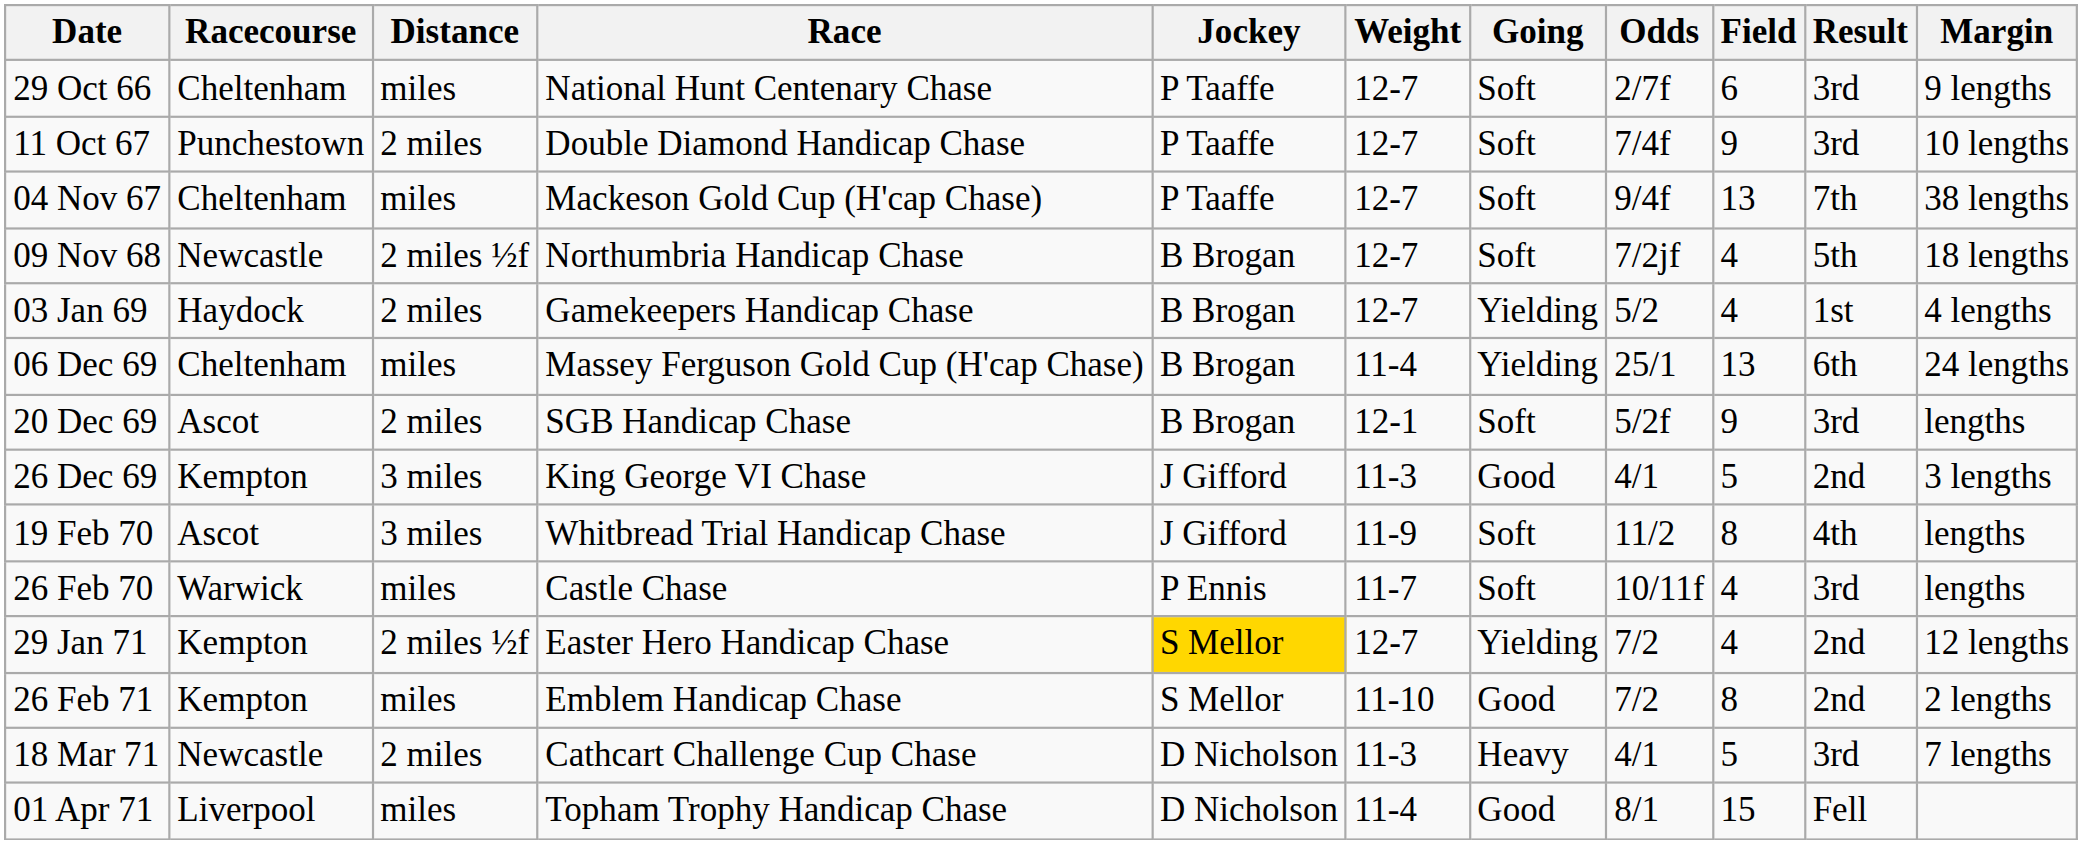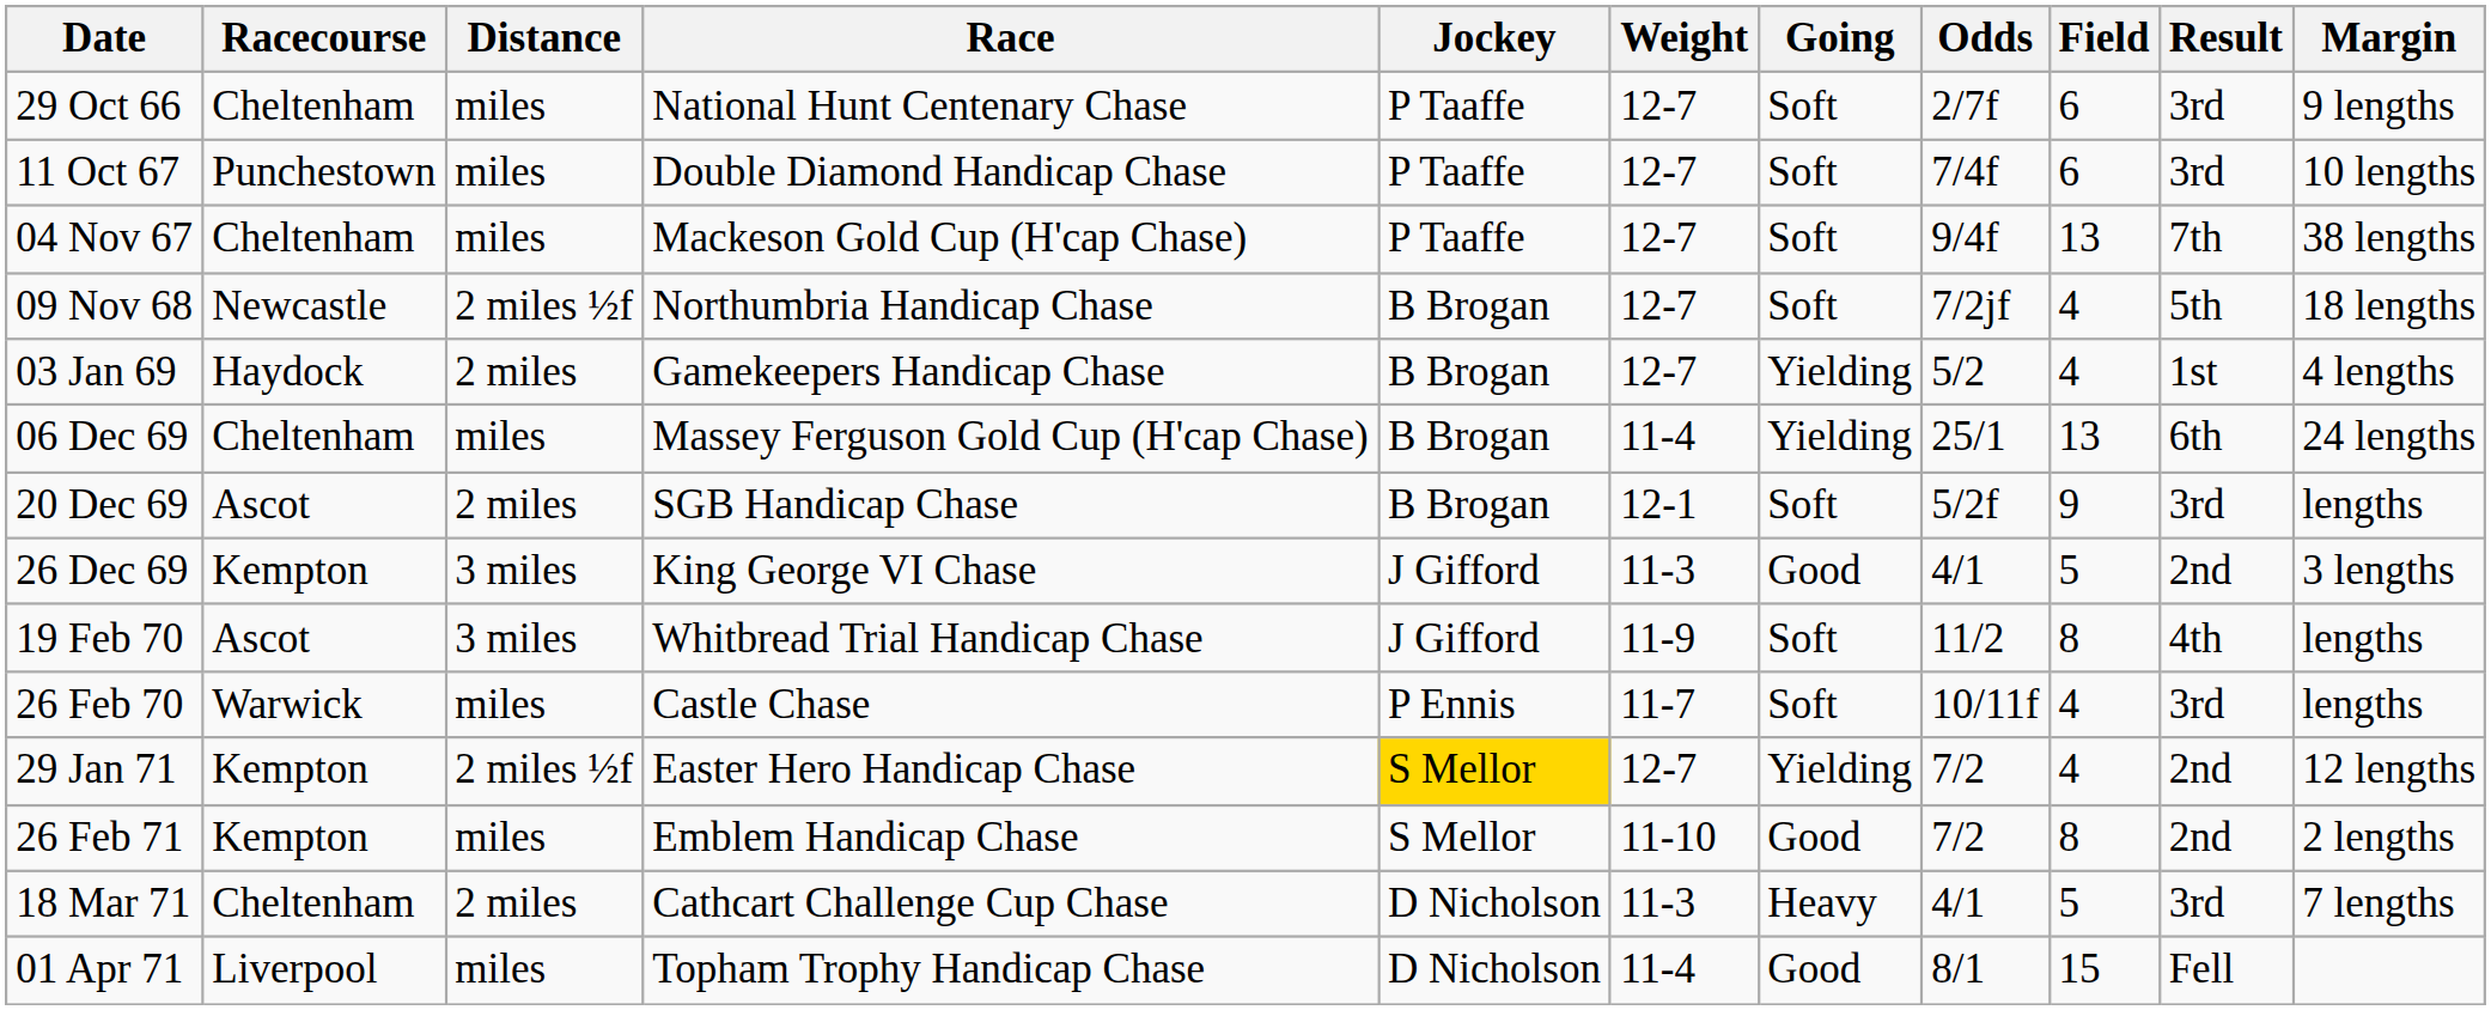 <table class="wikitable">
 <tr>
 <th>Date</th>
 <th>Racecourse</th>
 <th>Distance</th>
 <th>Race</th>
 <th>Jockey</th>
 <th>Weight</th>
 <th>Going</th>
 <th>Odds</th>
 <th>Field</th>
 <th>Result</th>
 <th>Margin</th>
 </tr>
 <tr>
 <td>29 Oct 66</td>
 <td>Cheltenham</td>
 <td> miles</td>
 <td>National Hunt Centenary Chase</td>
 <td>P Taaffe</td>
 <td>12-7</td>
 <td>Soft</td>
 <td>2/7f</td>
 <td>6</td>
 <td>3rd</td>
 <td>9 lengths</td>
 </tr>
 <tr>
 <td>11 Oct 67</td>
 <td>Punchestown</td>
-<td>2 miles</td>
+<td> miles</td>
 <td>Double Diamond Handicap Chase</td>
 <td>P Taaffe</td>
 <td>12-7</td>
 <td>Soft</td>
 <td>7/4f</td>
-<td>9</td>
+<td>6</td>
 <td>3rd</td>
 <td>10 lengths</td>
 </tr>
 <tr>
 <td>04 Nov 67</td>
 <td>Cheltenham</td>
 <td> miles</td>
 <td>Mackeson Gold Cup (H'cap Chase)</td>
 <td>P Taaffe</td>
 <td>12-7</td>
 <td>Soft</td>
 <td>9/4f</td>
 <td>13</td>
 <td>7th</td>
 <td>38 lengths</td>
 </tr>
 <tr>
 <td>09 Nov 68</td>
 <td>Newcastle</td>
 <td>2 miles ½f</td>
 <td>Northumbria Handicap Chase</td>
 <td>B Brogan</td>
 <td>12-7</td>
 <td>Soft</td>
 <td>7/2jf</td>
 <td>4</td>
 <td>5th</td>
 <td>18 lengths</td>
 </tr>
 <tr>
 <td>03 Jan 69</td>
 <td>Haydock</td>
 <td>2 miles</td>
 <td>Gamekeepers Handicap Chase</td>
 <td>B Brogan</td>
 <td>12-7</td>
 <td>Yielding</td>
 <td>5/2</td>
 <td>4</td>
 <td>1st</td>
 <td>4 lengths</td>
 </tr>
 <tr>
 <td>06 Dec 69</td>
 <td>Cheltenham</td>
 <td> miles</td>
 <td>Massey Ferguson Gold Cup (H'cap Chase)</td>
 <td>B Brogan</td>
 <td>11-4</td>
 <td>Yielding</td>
 <td>25/1</td>
 <td>13</td>
 <td>6th</td>
 <td>24 lengths</td>
 </tr>
 <tr>
 <td>20 Dec 69</td>
 <td>Ascot</td>
 <td>2 miles</td>
 <td>SGB Handicap Chase</td>
 <td>B Brogan</td>
 <td>12-1</td>
 <td>Soft</td>
 <td>5/2f</td>
 <td>9</td>
 <td>3rd</td>
 <td> lengths</td>
 </tr>
 <tr>
 <td>26 Dec 69</td>
 <td>Kempton</td>
 <td>3 miles</td>
 <td>King George VI Chase</td>
 <td>J Gifford</td>
 <td>11-3</td>
 <td>Good</td>
 <td>4/1</td>
 <td>5</td>
 <td>2nd</td>
 <td>3 lengths</td>
 </tr>
 <tr>
 <td>19 Feb 70</td>
 <td>Ascot</td>
 <td>3 miles</td>
 <td>Whitbread Trial Handicap Chase</td>
 <td>J Gifford</td>
 <td>11-9</td>
 <td>Soft</td>
 <td>11/2</td>
 <td>8</td>
 <td>4th</td>
 <td> lengths</td>
 </tr>
 <tr>
 <td>26 Feb 70</td>
 <td>Warwick</td>
 <td> miles</td>
 <td>Castle Chase</td>
 <td>P Ennis</td>
 <td>11-7</td>
 <td>Soft</td>
 <td>10/11f</td>
 <td>4</td>
 <td>3rd</td>
 <td> lengths</td>
 </tr>
 <tr>
 <td>29 Jan 71</td>
 <td>Kempton</td>
 <td>2 miles ½f</td>
 <td>Easter Hero Handicap Chase</td>
 <td style="background: gold;">S Mellor</td>
 <td>12-7</td>
 <td>Yielding</td>
 <td>7/2</td>
 <td>4</td>
 <td>2nd</td>
 <td>12 lengths</td>
 </tr>
 <tr>
 <td>26 Feb 71</td>
 <td>Kempton</td>
 <td> miles</td>
 <td>Emblem Handicap Chase</td>
 <td>S Mellor</td>
 <td>11-10</td>
 <td>Good</td>
 <td>7/2</td>
 <td>8</td>
 <td>2nd</td>
 <td>2 lengths</td>
 </tr>
 <tr>
 <td>18 Mar 71</td>
-<td>Newcastle</td>
+<td>Cheltenham</td>
 <td>2 miles</td>
 <td>Cathcart Challenge Cup Chase</td>
 <td>D Nicholson</td>
 <td>11-3</td>
 <td>Heavy</td>
 <td>4/1</td>
 <td>5</td>
 <td>3rd</td>
 <td>7 lengths</td>
 </tr>
 <tr>
 <td>01 Apr 71</td>
 <td>Liverpool</td>
 <td> miles</td>
 <td>Topham Trophy Handicap Chase</td>
 <td>D Nicholson</td>
 <td>11-4</td>
 <td>Good</td>
 <td>8/1</td>
 <td>15</td>
 <td>Fell</td>
 </tr>
 </table>
